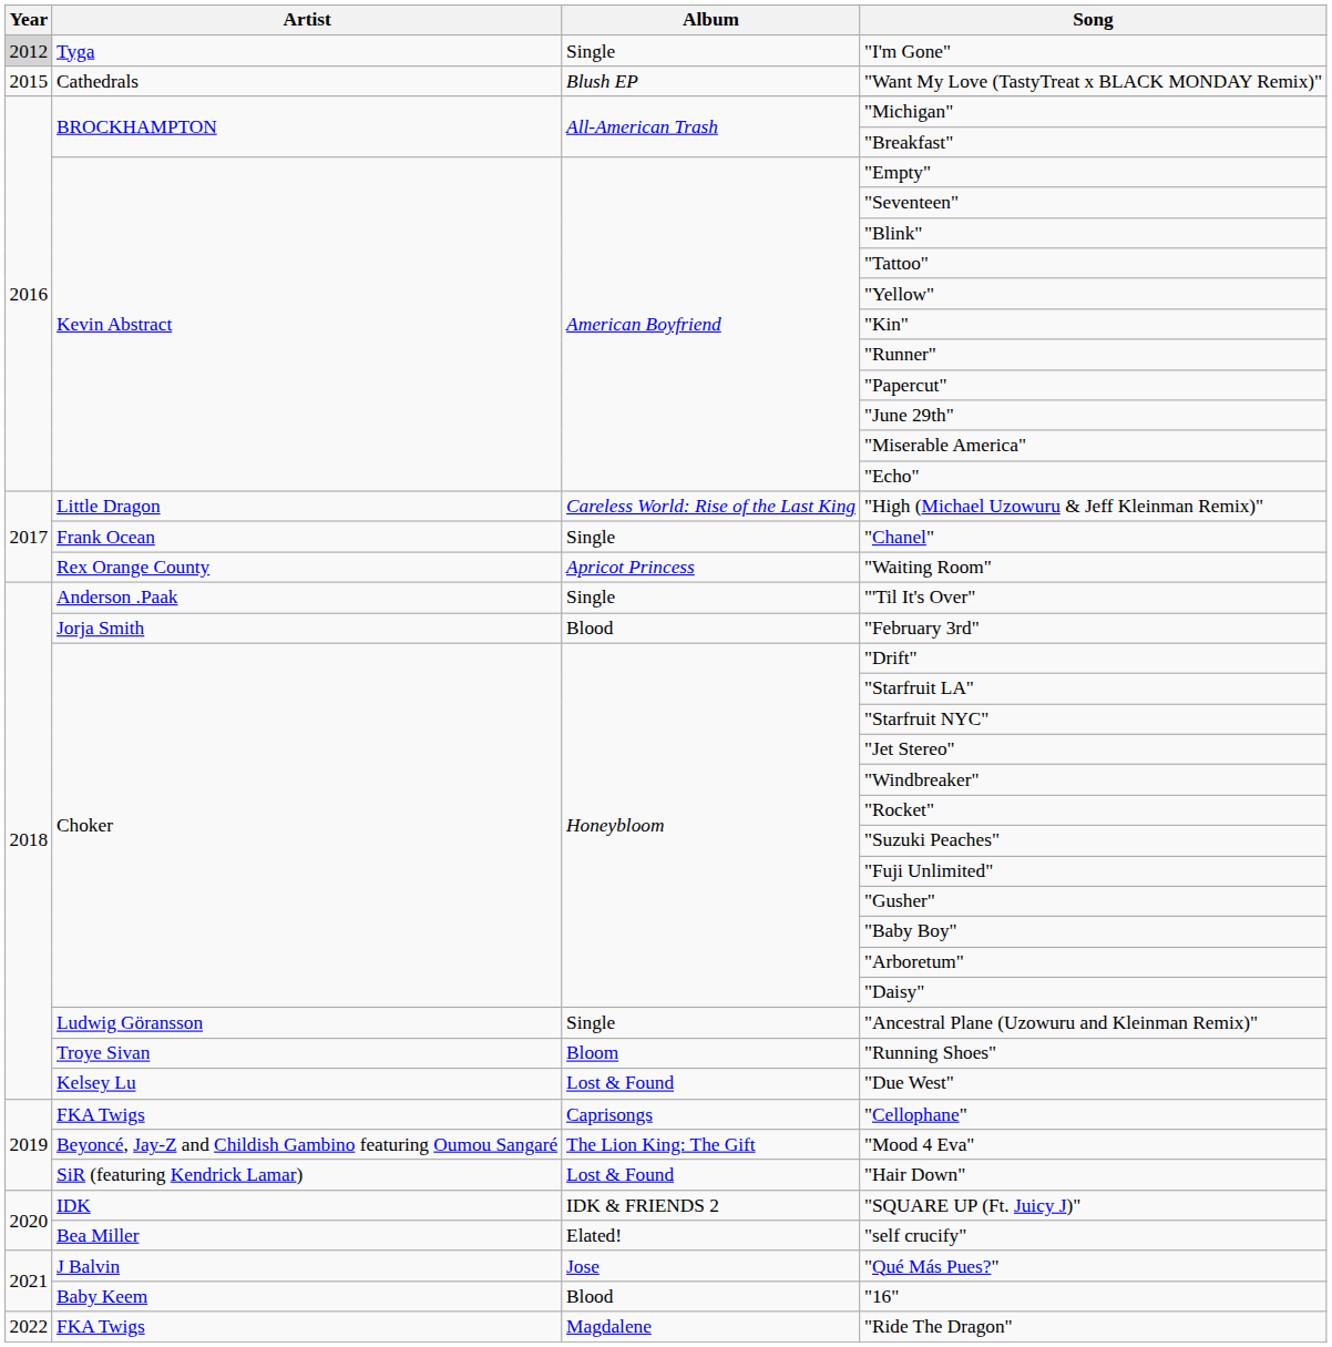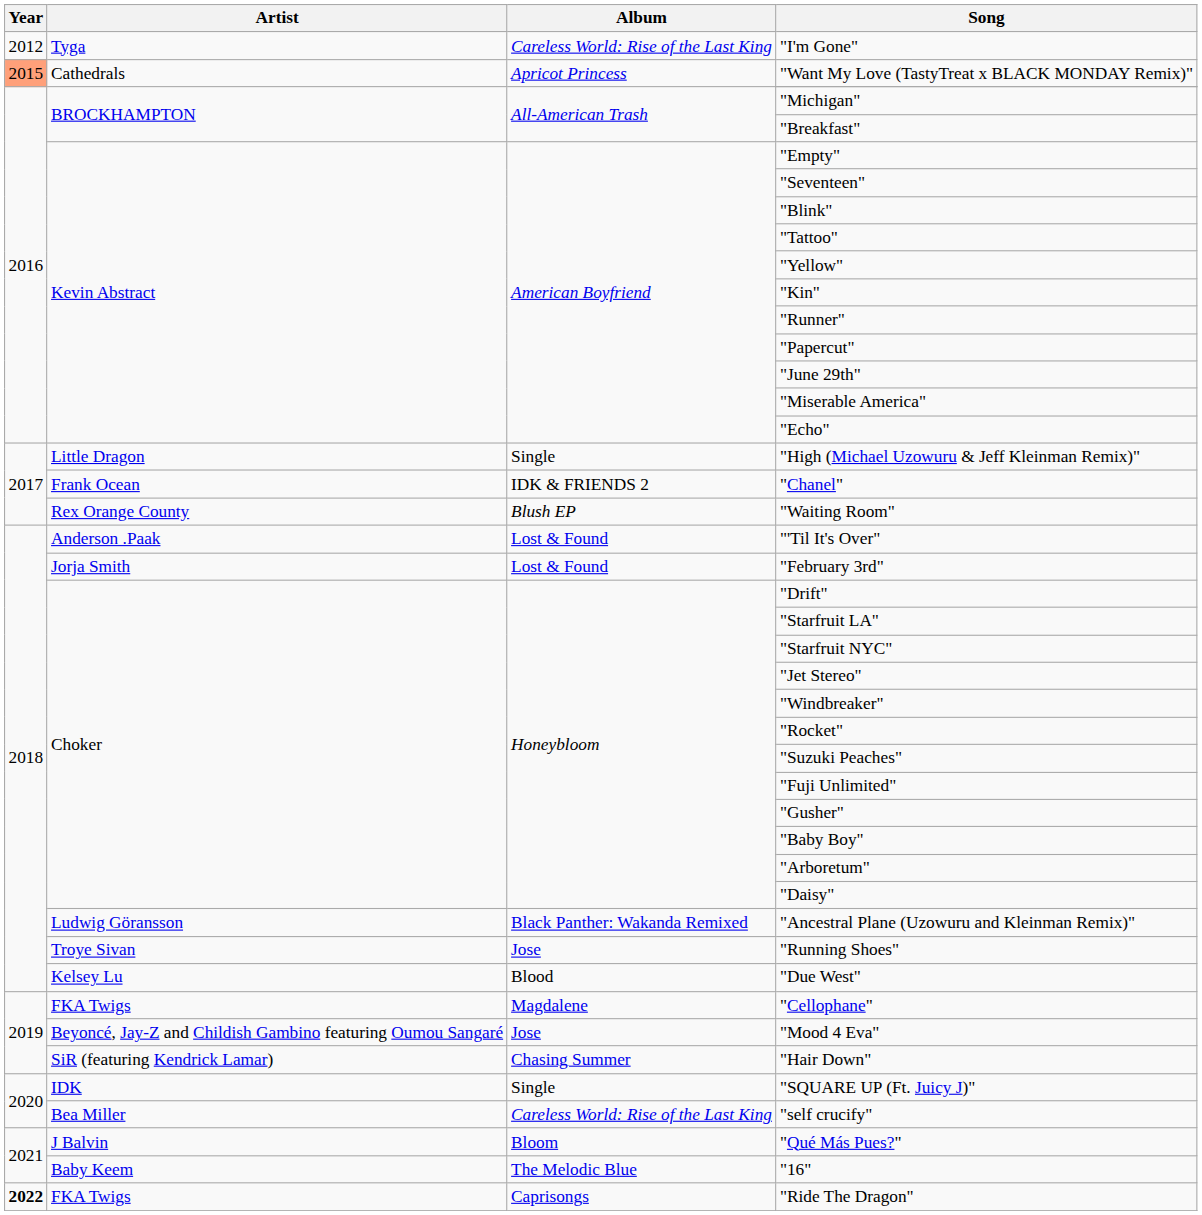 <table class="wikitable">
 <tr>
 <th>Year</th>
 <th>Artist</th>
 <th>Album</th>
 <th>Song</th>
 </tr>
 <tr>
-<td style="background: lightgrey;">2012</td>
+<td>2012</td>
 <td><a href='#'>Tyga</a></td>
-<td>Single</td>
+<td><em><a href='#'>Careless World: Rise of the Last King</a></em></td>
 <td>"I'm Gone"</td>
 </tr>
 <tr>
-<td>2015</td>
+<td style="background: lightsalmon;">2015</td>
 <td>Cathedrals</td>
-<td><em>Blush EP</em></td>
+<td><em><a href='#'>Apricot Princess</a></em></td>
 <td>"Want My Love (TastyTreat x BLACK MONDAY Remix)"</td>
 </tr>
 <tr>
 <td rowspan="14">2016</td>
 <td rowspan="3"><a href='#'>BROCKHAMPTON</a></td>
 <td rowspan="3"><em><a href='#'>All-American Trash</a></em></td>
 </tr>
 <tr>
 <td>"Michigan"</td>
 </tr>
 <tr>
 <td>"Breakfast"</td>
 </tr>
 <tr>
 <td rowspan="11"><a href='#'>Kevin Abstract</a></td>
 <td rowspan="11"><em><a href='#'>American Boyfriend</a></em></td>
 <td>"Empty"</td>
 </tr>
 <tr>
 <td>"Seventeen" </td>
 </tr>
 <tr>
 <td>"Blink" </td>
 </tr>
 <tr>
 <td>"Tattoo" </td>
 </tr>
 <tr>
 <td>"Yellow" </td>
 </tr>
 <tr>
 <td>"Kin" </td>
 </tr>
 <tr>
 <td>"Runner" </td>
 </tr>
 <tr>
 <td>"Papercut" </td>
 </tr>
 <tr>
 <td>"June 29th" </td>
 </tr>
 <tr>
 <td>"Miserable America" </td>
 </tr>
 <tr>
 <td>"Echo" </td>
 </tr>
 <tr>
 <td rowspan="3">2017</td>
 <td><a href='#'>Little Dragon</a></td>
-<td><em><a href='#'>Careless World: Rise of the Last King</a></em></td>
+<td>Single</td>
 <td>"High (<a href='#'>Michael Uzowuru</a> & Jeff Kleinman Remix)" </td>
 </tr>
 <tr>
 <td><a href='#'>Frank Ocean</a></td>
-<td>Single</td>
+<td>IDK & FRIENDS 2</td>
 <td>"<a href='#'>Chanel</a>"</td>
 </tr>
 <tr>
 <td><a href='#'>Rex Orange County</a></td>
-<td><em><a href='#'>Apricot Princess</a></em></td>
+<td><em>Blush EP</em></td>
 <td>"Waiting Room" </td>
 </tr>
 <tr>
 <td rowspan="17">2018</td>
 <td><a href='#'>Anderson .Paak</a></td>
-<td>Single</td>
+<td><a href='#'>Lost & Found</a></td>
 <td>"'Til It's Over"</td>
 </tr>
 <tr>
 <td><a href='#'>Jorja Smith</a></td>
-<td>Blood</td>
+<td><a href='#'>Lost & Found</a></td>
 <td>"February 3rd"</td>
 </tr>
 <tr>
 <td rowspan="12">Choker</td>
 <td rowspan="12"><em>Honeybloom</em></td>
 <td>"Drift"</td>
 </tr>
 <tr>
 <td>"Starfruit LA"</td>
 </tr>
 <tr>
 <td>"Starfruit NYC"</td>
 </tr>
 <tr>
 <td>"Jet Stereo"</td>
 </tr>
 <tr>
 <td>"Windbreaker"</td>
 </tr>
 <tr>
 <td>"Rocket"</td>
 </tr>
 <tr>
 <td>"Suzuki Peaches"</td>
 </tr>
 <tr>
 <td>"Fuji Unlimited"</td>
 </tr>
 <tr>
 <td>"Gusher"</td>
 </tr>
 <tr>
 <td>"Baby Boy"</td>
 </tr>
 <tr>
 <td>"Arboretum"</td>
 </tr>
 <tr>
 <td>"Daisy"</td>
 </tr>
 <tr>
 <td><a href='#'>Ludwig Göransson</a></td>
-<td>Single</td>
+<td [Black_Panther (soundtrack)#Black_Panther:_Wakanda_Remixed><a href='#'>Black Panther: Wakanda Remixed</a></td>
 <td>"Ancestral Plane (Uzowuru and Kleinman Remix)"</td>
 </tr>
 <tr>
 <td><a href='#'>Troye Sivan</a></td>
-<td><a href='#'>Bloom</a></td>
+<td><a href='#'>Jose</a></td>
 <td>"Running Shoes"</td>
 </tr>
 <tr>
 <td><a href='#'>Kelsey Lu</a></td>
-<td><a href='#'>Lost & Found</a></td>
+<td>Blood</td>
 <td>"Due West"</td>
 </tr>
 <tr>
 <td rowspan="3">2019</td>
 <td><a href='#'>FKA Twigs</a></td>
-<td><a href='#'>Caprisongs</a></td>
+<td><a href='#'>Magdalene</a></td>
 <td>"<a href='#'>Cellophane</a>"</td>
 </tr>
 <tr>
 <td><a href='#'>Beyoncé</a>, <a href='#'>Jay-Z</a> and <a href='#'>Childish Gambino</a> featuring <a href='#'>Oumou Sangaré</a></td>
-<td><a href='#'>The Lion King: The Gift</a></td>
+<td><a href='#'>Jose</a></td>
 <td>"Mood 4 Eva"</td>
 </tr>
 <tr>
 <td><a href='#'>SiR</a> (featuring <a href='#'>Kendrick Lamar</a>)</td>
-<td><a href='#'>Lost & Found</a></td>
+<td><a href='#'>Chasing Summer</a></td>
 <td>"Hair Down"</td>
 </tr>
 <tr>
 <td rowspan="2">2020</td>
 <td><a href='#'>IDK</a></td>
-<td>IDK & FRIENDS 2</td>
+<td>Single</td>
 <td>"SQUARE UP (Ft. <a href='#'>Juicy J</a>)"</td>
 </tr>
 <tr>
 <td><a href='#'>Bea Miller</a></td>
-<td>Elated!</td>
+<td><em><a href='#'>Careless World: Rise of the Last King</a></em></td>
 <td>"self crucify"</td>
 </tr>
 <tr>
 <td rowspan="2">2021</td>
 <td><a href='#'>J Balvin</a></td>
-<td><a href='#'>Jose</a></td>
+<td><a href='#'>Bloom</a></td>
 <td>"<a href='#'>Qué Más Pues?</a>"</td>
 </tr>
 <tr>
 <td><a href='#'>Baby Keem</a></td>
-<td>Blood</td>
+<td><a href='#'>The Melodic Blue</a></td>
 <td>"16"</td>
 </tr>
 <tr>
-<td rowspan="1">2022</td>
+<td rowspan="1"><strong>2022</strong></td>
 <td><a href='#'>FKA Twigs</a></td>
-<td><a href='#'>Magdalene</a></td>
+<td><a href='#'>Caprisongs</a></td>
 <td>"Ride The Dragon"</td>
 </tr>
 <tr>
 </tr>
 </table>
